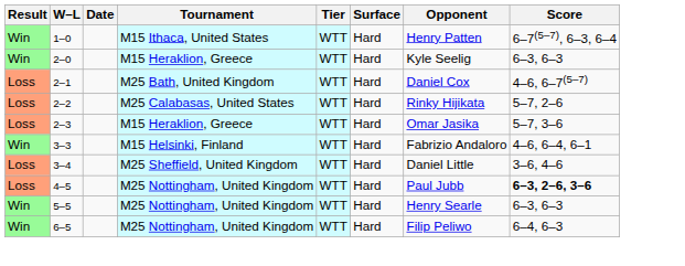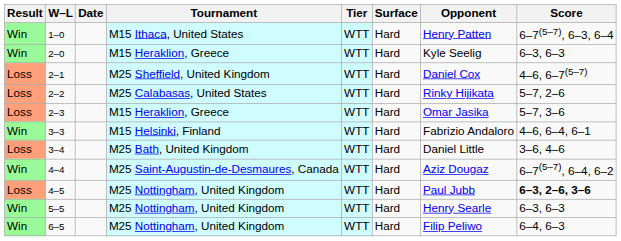 <table class="wikitable">
 <tr>
 <th>Result</th>
 <th class="unsortable">W–L</th>
 <th>Date</th>
 <th>Tournament</th>
 <th>Tier</th>
 <th>Surface</th>
 <th>Opponent</th>
 <th class="unsortable">Score</th>
 </tr>
 <tr>
 <td bgcolor=98FB98>Win</td>
 <td><small>1–0</small></td>
 <td></td>
 <td style="background:#cffcff;">M15 <a href='#'>Ithaca</a>, United States</td>
 <td style="background:#cffcff;">WTT</td>
 <td>Hard</td>
 <td> <a href='#'>Henry Patten</a></td>
 <td>6–7<sup>(5–7)</sup>, 6–3, 6–4</td>
 </tr>
 <tr>
 <td bgcolor=98FB98>Win</td>
 <td><small>2–0</small></td>
 <td></td>
 <td style="background:#cffcff;">M15 <a href='#'>Heraklion</a>, Greece</td>
 <td style="background:#cffcff;">WTT</td>
 <td>Hard</td>
 <td> Kyle Seelig</td>
 <td>6–3, 6–3</td>
 </tr>
 <tr>
 <td bgcolor=FFA07A>Loss</td>
 <td><small>2–1</small></td>
 <td></td>
-<td style="background:#cffcff;">M25 <a href='#'>Bath</a>, United Kingdom</td>
+<td style="background:#cffcff;">M25 <a href='#'>Sheffield</a>, United Kingdom</td>
 <td style="background:#cffcff;">WTT</td>
 <td>Hard</td>
 <td> <a href='#'>Daniel Cox</a></td>
 <td>4–6, 6–7<sup>(5–7)</sup></td>
 </tr>
 <tr>
 <td bgcolor=FFA07A>Loss</td>
 <td><small>2–2</small></td>
 <td></td>
 <td style="background:#cffcff;">M25 <a href='#'>Calabasas</a>, United States</td>
 <td style="background:#cffcff;">WTT</td>
 <td>Hard</td>
 <td> <a href='#'>Rinky Hijikata</a></td>
 <td>5–7, 2–6</td>
 </tr>
 <tr>
 <td bgcolor=FFA07A>Loss</td>
 <td><small>2–3</small></td>
 <td></td>
 <td style="background:#cffcff;">M15 <a href='#'>Heraklion</a>, Greece</td>
 <td style="background:#cffcff;">WTT</td>
 <td>Hard</td>
 <td> <a href='#'>Omar Jasika</a></td>
 <td>5–7, 3–6</td>
 </tr>
 <tr>
 <td bgcolor=98FB98>Win</td>
 <td><small>3–3</small></td>
 <td></td>
 <td style="background:#cffcff;">M15 <a href='#'>Helsinki</a>, Finland</td>
 <td style="background:#cffcff;">WTT</td>
 <td>Hard</td>
 <td> Fabrizio Andaloro</td>
 <td>4–6, 6–4, 6–1</td>
 </tr>
 <tr>
 <td bgcolor=FFA07A>Loss</td>
 <td><small>3–4</small></td>
 <td></td>
-<td style="background:#cffcff;">M25 <a href='#'>Sheffield</a>, United Kingdom</td>
+<td style="background:#cffcff;">M25 <a href='#'>Bath</a>, United Kingdom</td>
 <td style="background:#cffcff;">WTT</td>
 <td>Hard</td>
 <td> Daniel Little</td>
 <td>3–6, 4–6</td>
+</tr>
+<tr>
+<td bgcolor=98FB98>Win</td>
+<td><small>4–4</small></td>
+<td></td>
+<td style="background:#cffcff;">M25 <a href='#'>Saint-Augustin-de-Desmaures</a>, Canada</td>
+<td style="background:#cffcff;">WTT</td>
+<td>Hard</td>
+<td> <a href='#'>Aziz Dougaz</a></td>
+<td>6–7<sup>(5–7)</sup>, 6–4, 6–2</td>
 </tr>
 <tr>
 <td bgcolor=FFA07A>Loss</td>
 <td><small>4–5</small></td>
 <td></td>
 <td style="background:#cffcff;">M25 <a href='#'>Nottingham</a>, United Kingdom</td>
 <td style="background:#cffcff;">WTT</td>
 <td>Hard</td>
 <td> <a href='#'>Paul Jubb</a></td>
 <td><strong>6–3, 2–6, 3–6</strong></td>
 </tr>
 <tr>
 <td bgcolor=98FB98>Win</td>
 <td><small>5–5</small></td>
 <td></td>
 <td style="background:#cffcff;">M25 <a href='#'>Nottingham</a>, United Kingdom</td>
 <td style="background:#cffcff;">WTT</td>
 <td>Hard</td>
 <td> <a href='#'>Henry Searle</a></td>
 <td>6–3, 6–3</td>
 </tr>
 <tr>
 <td bgcolor=98FB98>Win</td>
 <td><small>6–5</small></td>
 <td></td>
 <td style="background:#cffcff;">M25 <a href='#'>Nottingham</a>, United Kingdom</td>
 <td style="background:#cffcff;">WTT</td>
 <td>Hard</td>
 <td> <a href='#'>Filip Peliwo</a></td>
 <td>6–4, 6–3</td>
 </tr>
 </table>
